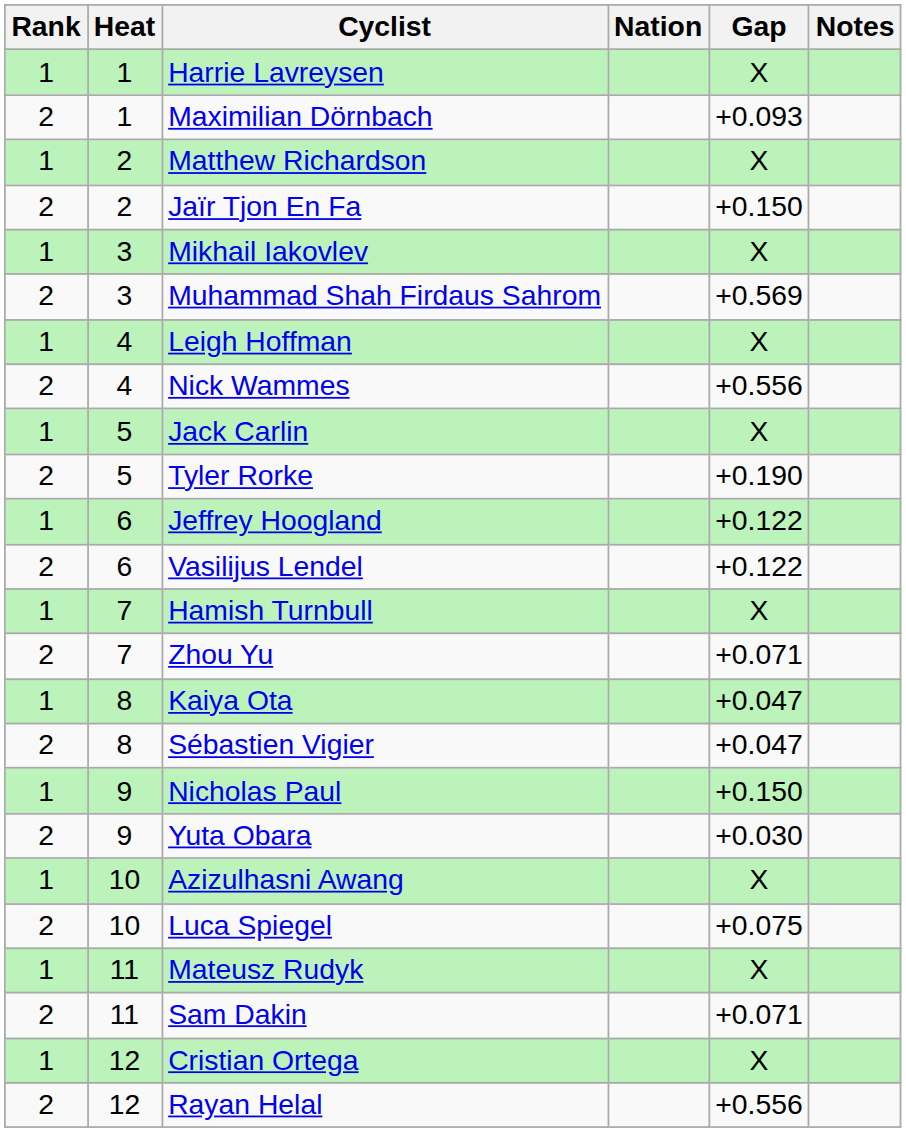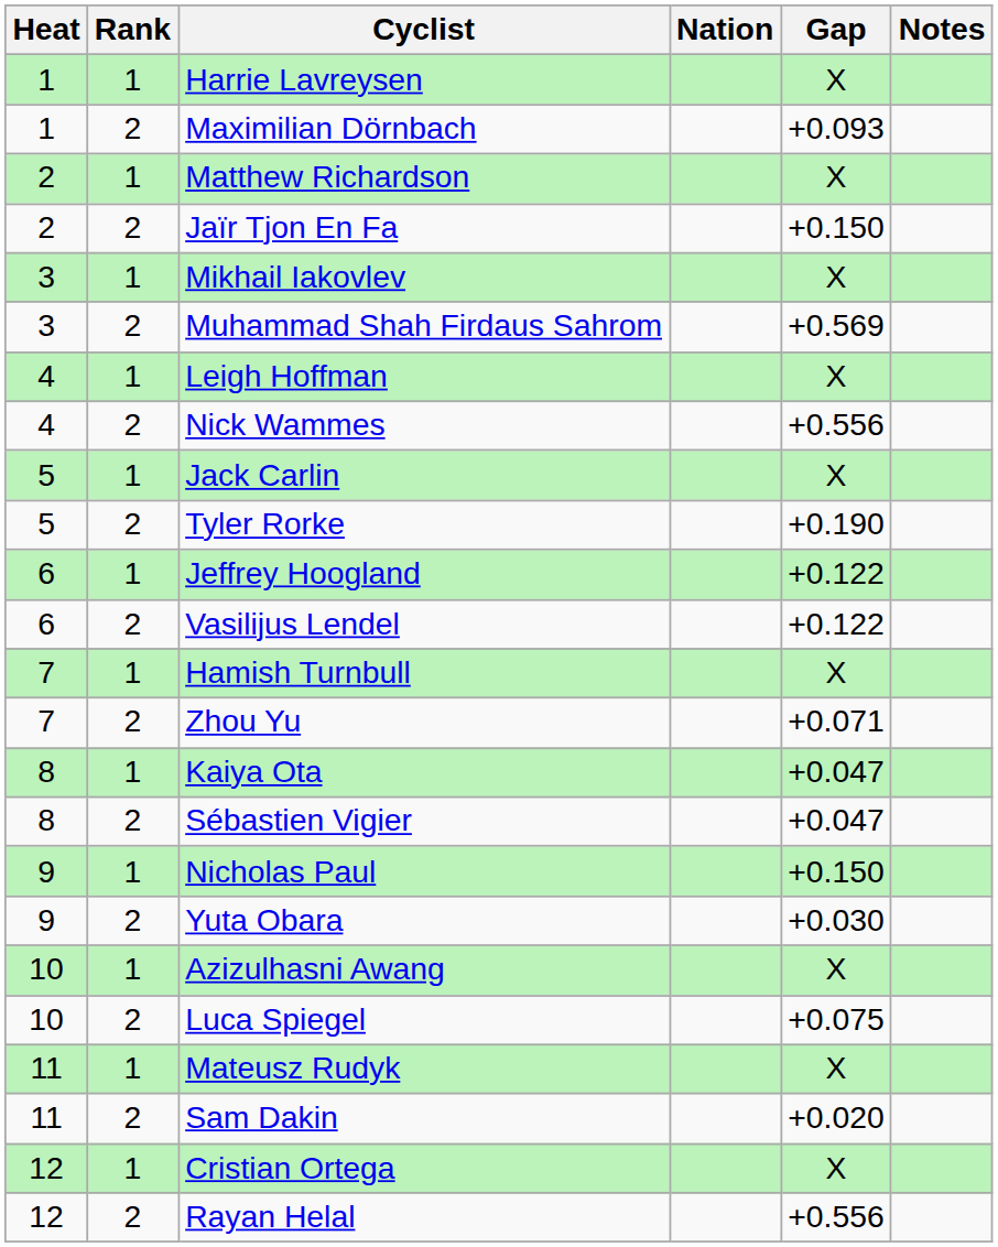 <table class="wikitable sortable" style="text-align:center">
 <tr>
+<th>Heat</th>
 <th>Rank</th>
-<th>Heat</th>
 <th>Cyclist</th>
 <th>Nation</th>
 <th>Gap</th>
 <th>Notes</th>
 </tr>
 <tr bgcolor=#bbf3bb>
 <td>1</td>
 <td>1</td>
 <td align=left><a href='#'>Harrie Lavreysen</a></td>
 <td align=left></td>
 <td>X</td>
 <td></td>
 </tr>
 <tr>
+<td>1</td>
 <td>2</td>
-<td>1</td>
 <td align=left><a href='#'>Maximilian Dörnbach</a></td>
 <td align=left></td>
 <td>+0.093</td>
 <td></td>
 </tr>
 <tr bgcolor=#bbf3bb>
+<td>2</td>
 <td>1</td>
-<td>2</td>
 <td align=left><a href='#'>Matthew Richardson</a></td>
 <td align=left></td>
 <td>X</td>
 <td></td>
 </tr>
 <tr>
 <td>2</td>
 <td>2</td>
 <td align=left><a href='#'>Jaïr Tjon En Fa</a></td>
 <td align=left></td>
 <td>+0.150</td>
 <td></td>
 </tr>
 <tr bgcolor=#bbf3bb>
+<td>3</td>
 <td>1</td>
-<td>3</td>
 <td align=left><a href='#'>Mikhail Iakovlev</a></td>
 <td align=left></td>
 <td>X</td>
 <td></td>
 </tr>
 <tr>
+<td>3</td>
 <td>2</td>
-<td>3</td>
 <td align=left><a href='#'>Muhammad Shah Firdaus Sahrom</a></td>
 <td align=left></td>
 <td>+0.569</td>
 <td></td>
 </tr>
 <tr bgcolor=#bbf3bb>
+<td>4</td>
 <td>1</td>
-<td>4</td>
 <td align=left><a href='#'>Leigh Hoffman</a></td>
 <td align=left></td>
 <td>X</td>
 <td></td>
 </tr>
 <tr>
+<td>4</td>
 <td>2</td>
-<td>4</td>
 <td align=left><a href='#'>Nick Wammes</a></td>
 <td align=left></td>
 <td>+0.556</td>
 <td></td>
 </tr>
 <tr bgcolor=#bbf3bb>
+<td>5</td>
 <td>1</td>
-<td>5</td>
 <td align=left><a href='#'>Jack Carlin</a></td>
 <td align=left></td>
 <td>X</td>
 <td></td>
 </tr>
 <tr>
+<td>5</td>
 <td>2</td>
-<td>5</td>
 <td align=left><a href='#'>Tyler Rorke</a></td>
 <td align=left></td>
 <td>+0.190</td>
 <td></td>
 </tr>
 <tr bgcolor=#bbf3bb>
+<td>6</td>
 <td>1</td>
-<td>6</td>
 <td align=left><a href='#'>Jeffrey Hoogland</a></td>
 <td align=left></td>
 <td>+0.122</td>
 <td></td>
 </tr>
 <tr>
+<td>6</td>
 <td>2</td>
-<td>6</td>
 <td align=left><a href='#'>Vasilijus Lendel</a></td>
 <td align=left></td>
 <td>+0.122</td>
 <td></td>
 </tr>
 <tr bgcolor=#bbf3bb>
+<td>7</td>
 <td>1</td>
-<td>7</td>
 <td align=left><a href='#'>Hamish Turnbull</a></td>
 <td align=left></td>
 <td>X</td>
 <td></td>
 </tr>
 <tr>
+<td>7</td>
 <td>2</td>
-<td>7</td>
 <td align=left><a href='#'>Zhou Yu</a></td>
 <td align=left></td>
 <td>+0.071</td>
 <td></td>
 </tr>
 <tr bgcolor=#bbf3bb>
+<td>8</td>
 <td>1</td>
-<td>8</td>
 <td align=left><a href='#'>Kaiya Ota</a></td>
 <td align=left></td>
 <td>+0.047</td>
 <td></td>
 </tr>
 <tr>
+<td>8</td>
 <td>2</td>
-<td>8</td>
 <td align=left><a href='#'>Sébastien Vigier</a></td>
 <td align=left></td>
 <td>+0.047</td>
 <td></td>
 </tr>
 <tr bgcolor=#bbf3bb>
+<td>9</td>
 <td>1</td>
-<td>9</td>
 <td align=left><a href='#'>Nicholas Paul</a></td>
 <td align=left></td>
 <td>+0.150</td>
 <td></td>
 </tr>
 <tr>
+<td>9</td>
 <td>2</td>
-<td>9</td>
 <td align=left><a href='#'>Yuta Obara</a></td>
 <td align=left></td>
 <td>+0.030</td>
 <td></td>
 </tr>
 <tr bgcolor=#bbf3bb>
+<td>10</td>
 <td>1</td>
-<td>10</td>
 <td align=left><a href='#'>Azizulhasni Awang</a></td>
 <td align=left></td>
 <td>X</td>
 <td></td>
 </tr>
 <tr>
+<td>10</td>
 <td>2</td>
-<td>10</td>
 <td align=left><a href='#'>Luca Spiegel</a></td>
 <td align=left></td>
 <td>+0.075</td>
 <td></td>
 </tr>
 <tr bgcolor=#bbf3bb>
+<td>11</td>
 <td>1</td>
-<td>11</td>
 <td align=left><a href='#'>Mateusz Rudyk</a></td>
 <td align=left></td>
 <td>X</td>
 <td></td>
 </tr>
 <tr>
+<td>11</td>
 <td>2</td>
-<td>11</td>
 <td align=left><a href='#'>Sam Dakin</a></td>
 <td align=left></td>
-<td>+0.071</td>
+<td>+0.020</td>
 <td></td>
 </tr>
 <tr bgcolor=#bbf3bb>
+<td>12</td>
 <td>1</td>
-<td>12</td>
 <td align=left><a href='#'>Cristian Ortega</a></td>
 <td align=left></td>
 <td>X</td>
 <td></td>
 </tr>
 <tr>
+<td>12</td>
 <td>2</td>
-<td>12</td>
 <td align=left><a href='#'>Rayan Helal</a></td>
 <td align=left></td>
 <td>+0.556</td>
 <td></td>
 </tr>
 </table>
